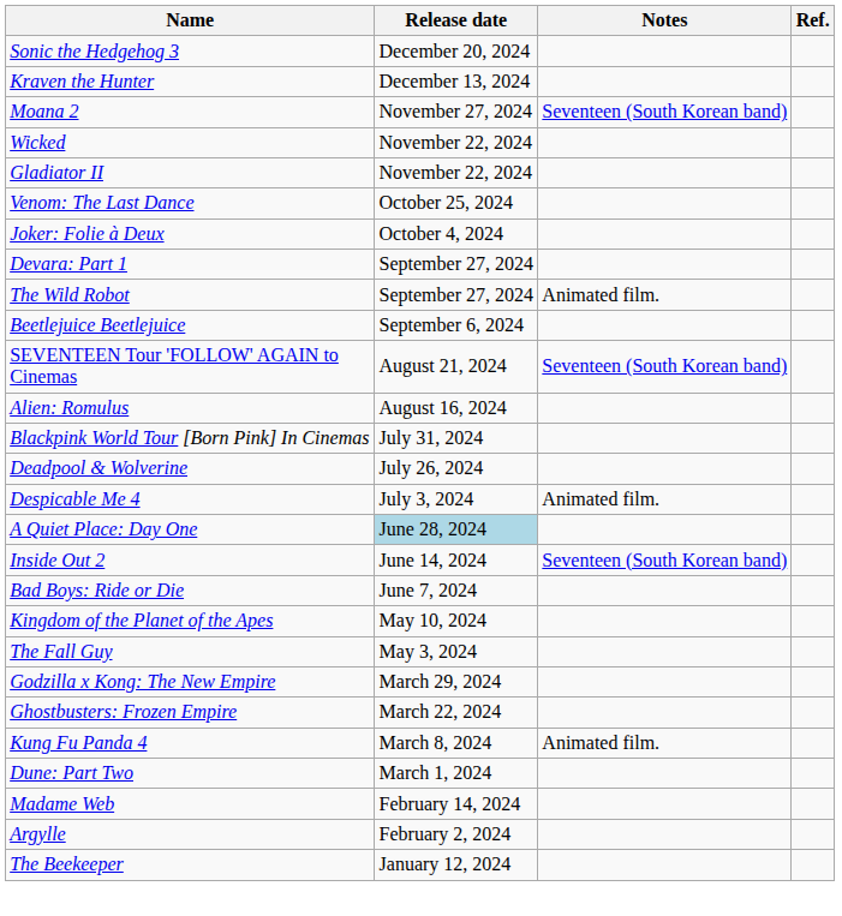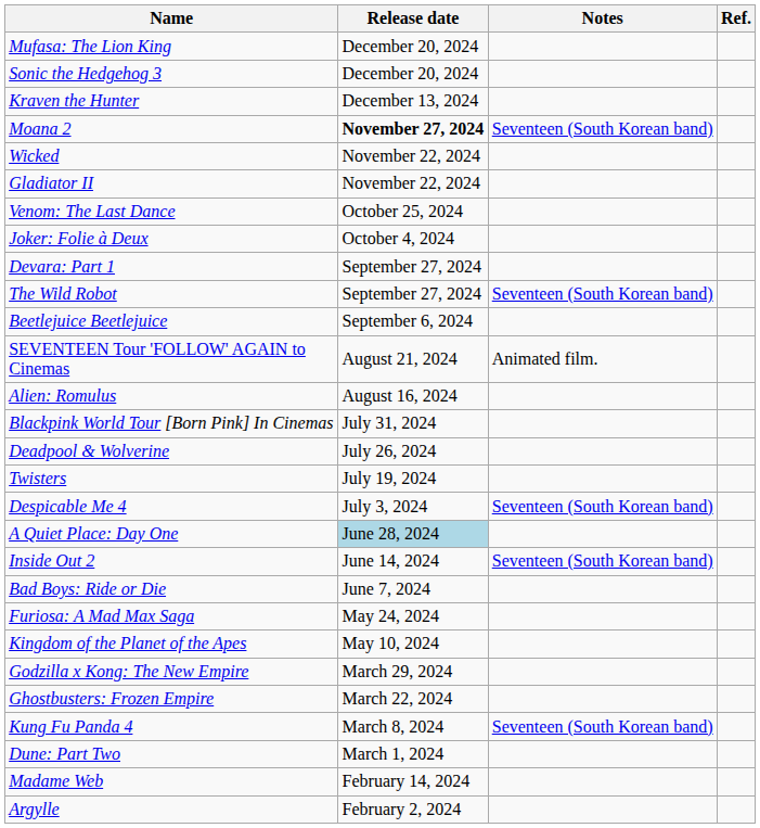 <table class="wikitable sortable collapsible">
 <tr>
 <th scope="col" style="width:300px;">Name</th>
 <th>Release date</th>
 <th scope="col" class="unsortable">Notes</th>
 <th scope="col" class="unsortable">Ref.</th>
+</tr>
+<tr>
+<td><em><a href='#'>Mufasa: The Lion King</a></em></td>
+<td>December 20, 2024</td>
+<td></td>
+<td></td>
 </tr>
 <tr>
 <td><em><a href='#'>Sonic the Hedgehog 3</a></em></td>
 <td>December 20, 2024</td>
 <td></td>
 <td></td>
 </tr>
 <tr>
 <td><em><a href='#'>Kraven the Hunter</a></em></td>
 <td>December 13, 2024</td>
 <td></td>
 <td></td>
 </tr>
 <tr>
 <td><em><a href='#'>Moana 2</a></em></td>
-<td>November 27, 2024</td>
+<td><strong>November 27, 2024</strong></td>
 <td><a href='#'>Seventeen (South Korean band)</a></td>
 <td></td>
 </tr>
 <tr>
 <td><em><a href='#'>Wicked</a></em></td>
 <td>November 22, 2024</td>
 <td></td>
 <td></td>
 </tr>
 <tr>
 <td><em><a href='#'>Gladiator II</a></em></td>
 <td>November 22, 2024</td>
 <td></td>
 <td></td>
 </tr>
 <tr>
 <td><em><a href='#'>Venom: The Last Dance</a></em></td>
 <td>October 25, 2024</td>
 <td></td>
 <td></td>
 </tr>
 <tr>
 <td><em><a href='#'>Joker: Folie à Deux</a></em></td>
 <td>October 4, 2024</td>
 <td></td>
 <td></td>
 </tr>
 <tr>
 <td><em><a href='#'>Devara: Part 1</a></em></td>
 <td>September 27, 2024</td>
 <td></td>
 <td></td>
 </tr>
 <tr>
 <td><em><a href='#'>The Wild Robot</a></em></td>
 <td>September 27, 2024</td>
-<td>Animated film.</td>
+<td><a href='#'>Seventeen (South Korean band)</a></td>
 <td></td>
 </tr>
 <tr>
 <td><em><a href='#'>Beetlejuice Beetlejuice</a></em></td>
 <td>September 6, 2024</td>
 <td></td>
 <td></td>
 </tr>
 <tr>
 <td><a href='#'>SEVENTEEN Tour 'FOLLOW' AGAIN to Cinemas</a></td>
 <td>August 21, 2024</td>
-<td><a href='#'>Seventeen (South Korean band)</a></td>
+<td>Animated film.</td>
 <td></td>
 </tr>
 <tr>
 <td><em><a href='#'>Alien: Romulus</a></em></td>
 <td>August 16, 2024</td>
 <td></td>
 <td></td>
 </tr>
 <tr>
 <td><em><a href='#'>Blackpink World Tour</a> [Born Pink] In Cinemas</em></td>
 <td>July 31, 2024</td>
 <td></td>
 <td></td>
 </tr>
 <tr>
 <td><em><a href='#'>Deadpool & Wolverine</a></em></td>
 <td>July 26, 2024</td>
 <td></td>
 <td></td>
 </tr>
 <tr>
+<td><em><a href='#'>Twisters</a></em></td>
+<td>July 19, 2024</td>
+<td></td>
+<td></td>
+</tr>
+<tr>
 <td><em><a href='#'>Despicable Me 4</a></em></td>
 <td>July 3, 2024</td>
-<td>Animated film.</td>
+<td><a href='#'>Seventeen (South Korean band)</a></td>
 <td></td>
 </tr>
 <tr>
 <td><em><a href='#'>A Quiet Place: Day One</a></em></td>
 <td style="background: lightblue;">June 28, 2024</td>
 <td></td>
 <td></td>
 </tr>
 <tr>
 <td><em><a href='#'>Inside Out 2</a></em></td>
 <td>June 14, 2024</td>
 <td><a href='#'>Seventeen (South Korean band)</a></td>
 <td></td>
 </tr>
 <tr>
 <td><em><a href='#'>Bad Boys: Ride or Die</a></em></td>
 <td>June 7, 2024</td>
 <td></td>
 <td></td>
 </tr>
 <tr>
-<td><em><a href='#'>Kingdom of the Planet of the Apes</a></em></td>
-<td>May 10, 2024</td>
+<td><em><a href='#'>Furiosa: A Mad Max Saga</a></em></td>
+<td>May 24, 2024</td>
 <td></td>
 <td></td>
 </tr>
 <tr>
-<td><em><a href='#'>The Fall Guy</a></em></td>
-<td>May 3, 2024</td>
+<td><em><a href='#'>Kingdom of the Planet of the Apes</a></em></td>
+<td>May 10, 2024</td>
 <td></td>
 <td></td>
 </tr>
 <tr>
 <td><em><a href='#'>Godzilla x Kong: The New Empire</a></em></td>
 <td>March 29, 2024</td>
 <td></td>
 <td></td>
 </tr>
 <tr>
 <td><em><a href='#'>Ghostbusters: Frozen Empire</a></em></td>
 <td>March 22, 2024</td>
 <td></td>
 <td></td>
 </tr>
 <tr>
 <td><em><a href='#'>Kung Fu Panda 4</a></em></td>
 <td>March 8, 2024</td>
-<td>Animated film.</td>
+<td><a href='#'>Seventeen (South Korean band)</a></td>
 <td></td>
 </tr>
 <tr>
 <td><em><a href='#'>Dune: Part Two</a></em></td>
 <td>March 1, 2024</td>
 <td></td>
 <td></td>
 </tr>
 <tr>
 <td><em><a href='#'>Madame Web</a></em></td>
 <td>February 14, 2024</td>
 <td></td>
 <td></td>
 </tr>
 <tr>
 <td><em><a href='#'>Argylle</a></em></td>
 <td>February 2, 2024</td>
 <td></td>
 <td></td>
 </tr>
-<tr>
-<td><em><a href='#'>The Beekeeper</a></em></td>
-<td>January 12, 2024</td>
-<td></td>
-<td></td>
-</tr>
 </table>
